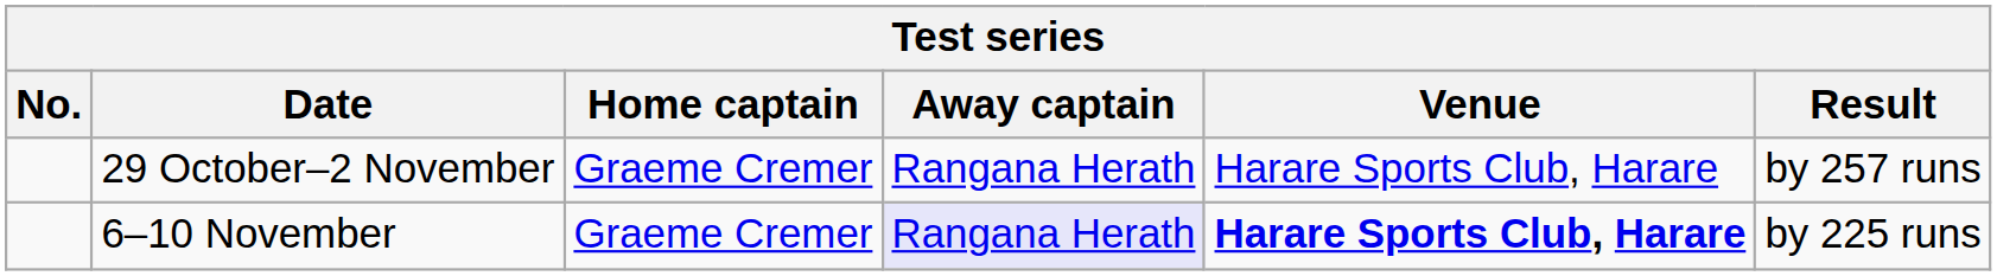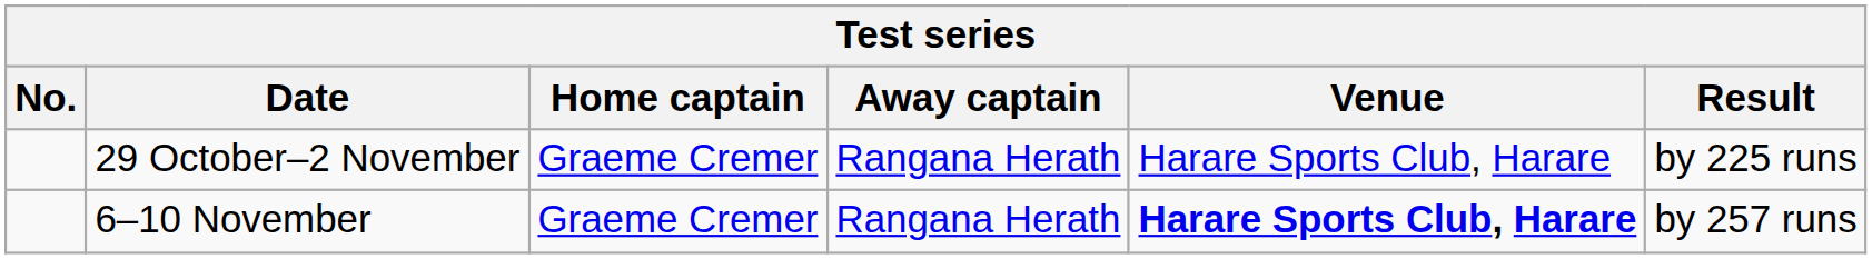 <table class="wikitable">
 <tr>
 <th colspan="6">Test series</th>
 </tr>
 <tr>
 <th>No.</th>
 <th>Date</th>
 <th>Home captain</th>
 <th>Away captain</th>
 <th>Venue</th>
 <th>Result</th>
 </tr>
 <tr>
 <td></td>
 <td>29 October–2 November</td>
 <td><a href='#'>Graeme Cremer</a></td>
 <td><a href='#'>Rangana Herath</a></td>
 <td><a href='#'>Harare Sports Club</a>, <a href='#'>Harare</a></td>
-<td> by 257 runs</td>
+<td> by 225 runs</td>
 </tr>
 <tr>
 <td></td>
 <td>6–10 November</td>
 <td><a href='#'>Graeme Cremer</a></td>
-<td style="background: lavender;"><a href='#'>Rangana Herath</a></td>
+<td><a href='#'>Rangana Herath</a></td>
 <td><strong><a href='#'>Harare Sports Club</a>, <a href='#'>Harare</a></strong></td>
-<td> by 225 runs</td>
+<td> by 257 runs</td>
 </tr>
 </table>
